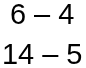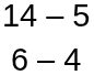 <table style="text-align:center">
 <tr>
 <th width=200></th>
 <th width=100></th>
 <th width=200></th>
 </tr>
 <tr>
 <td align=right><strong></strong></td>
-<td>6 – 4</td>
+<td>14 – 5</td>
 <td align=left></td>
 </tr>
 <tr>
 <td align=right><strong></strong></td>
-<td>14 – 5</td>
+<td>6 – 4</td>
 <td align=left></td>
 </tr>
 </table>
